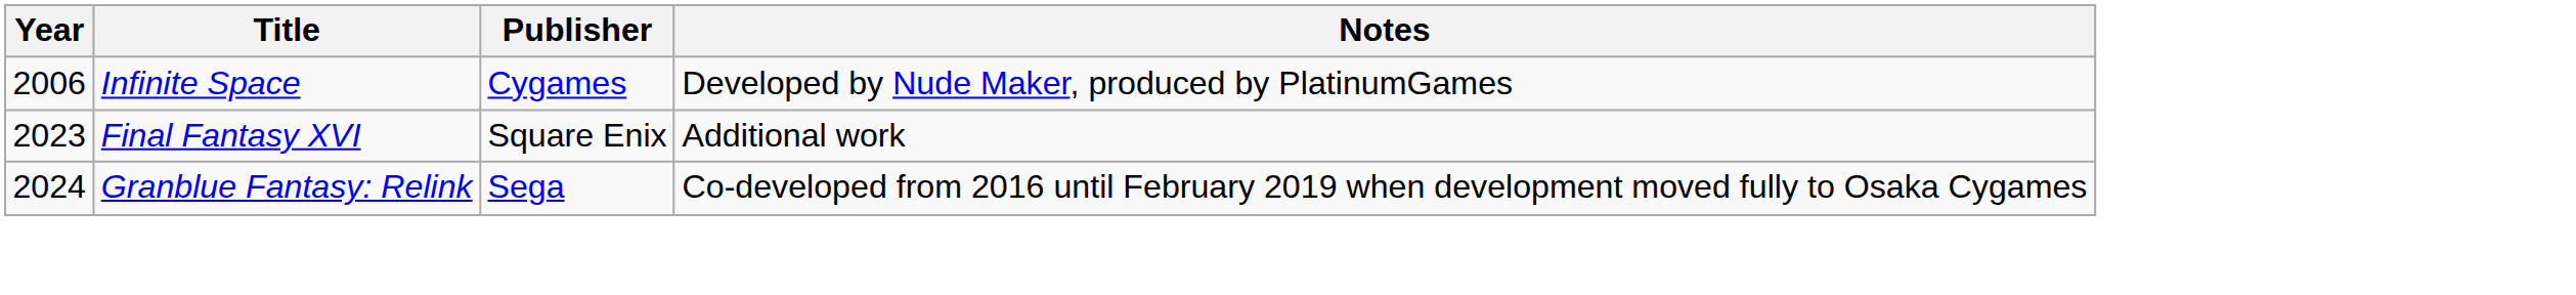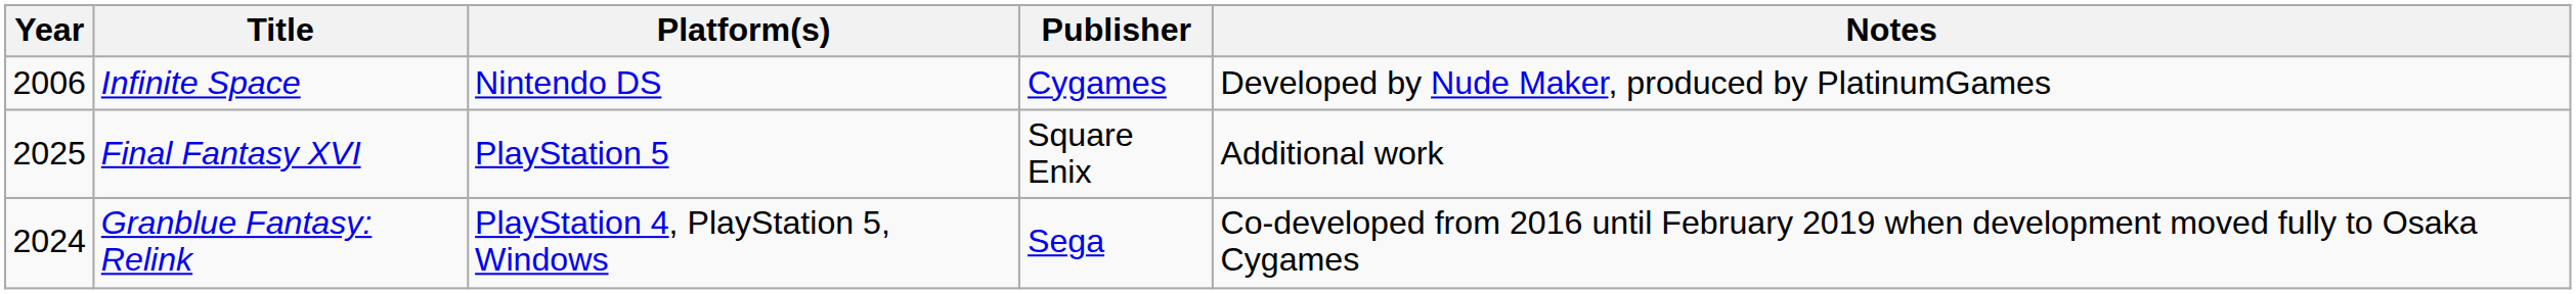 <table class="wikitable sortable">
 <tr>
 <th>Year</th>
 <th>Title</th>
+<th>Platform(s)</th>
 <th>Publisher</th>
 <th class="unsortable">Notes</th>
 </tr>
 <tr>
 <td>2006</td>
 <td><em><a href='#'>Infinite Space</a></em></td>
+<td><a href='#'>Nintendo DS</a></td>
 <td><a href='#'>Cygames</a></td>
 <td>Developed by <a href='#'>Nude Maker</a>, produced by PlatinumGames</td>
 </tr>
 <tr>
-<td>2023</td>
+<td>2025</td>
 <td><em><a href='#'>Final Fantasy XVI</a></em></td>
+<td><a href='#'>PlayStation 5</a></td>
 <td>Square Enix</td>
 <td>Additional work</td>
 </tr>
 <tr>
 <td>2024</td>
 <td><em><a href='#'>Granblue Fantasy: Relink</a></em></td>
+<td><a href='#'>PlayStation 4</a>, PlayStation 5, <a href='#'>Windows</a></td>
 <td><a href='#'>Sega</a></td>
 <td>Co-developed from 2016 until February 2019 when development moved fully to Osaka Cygames</td>
 </tr>
 </table>
